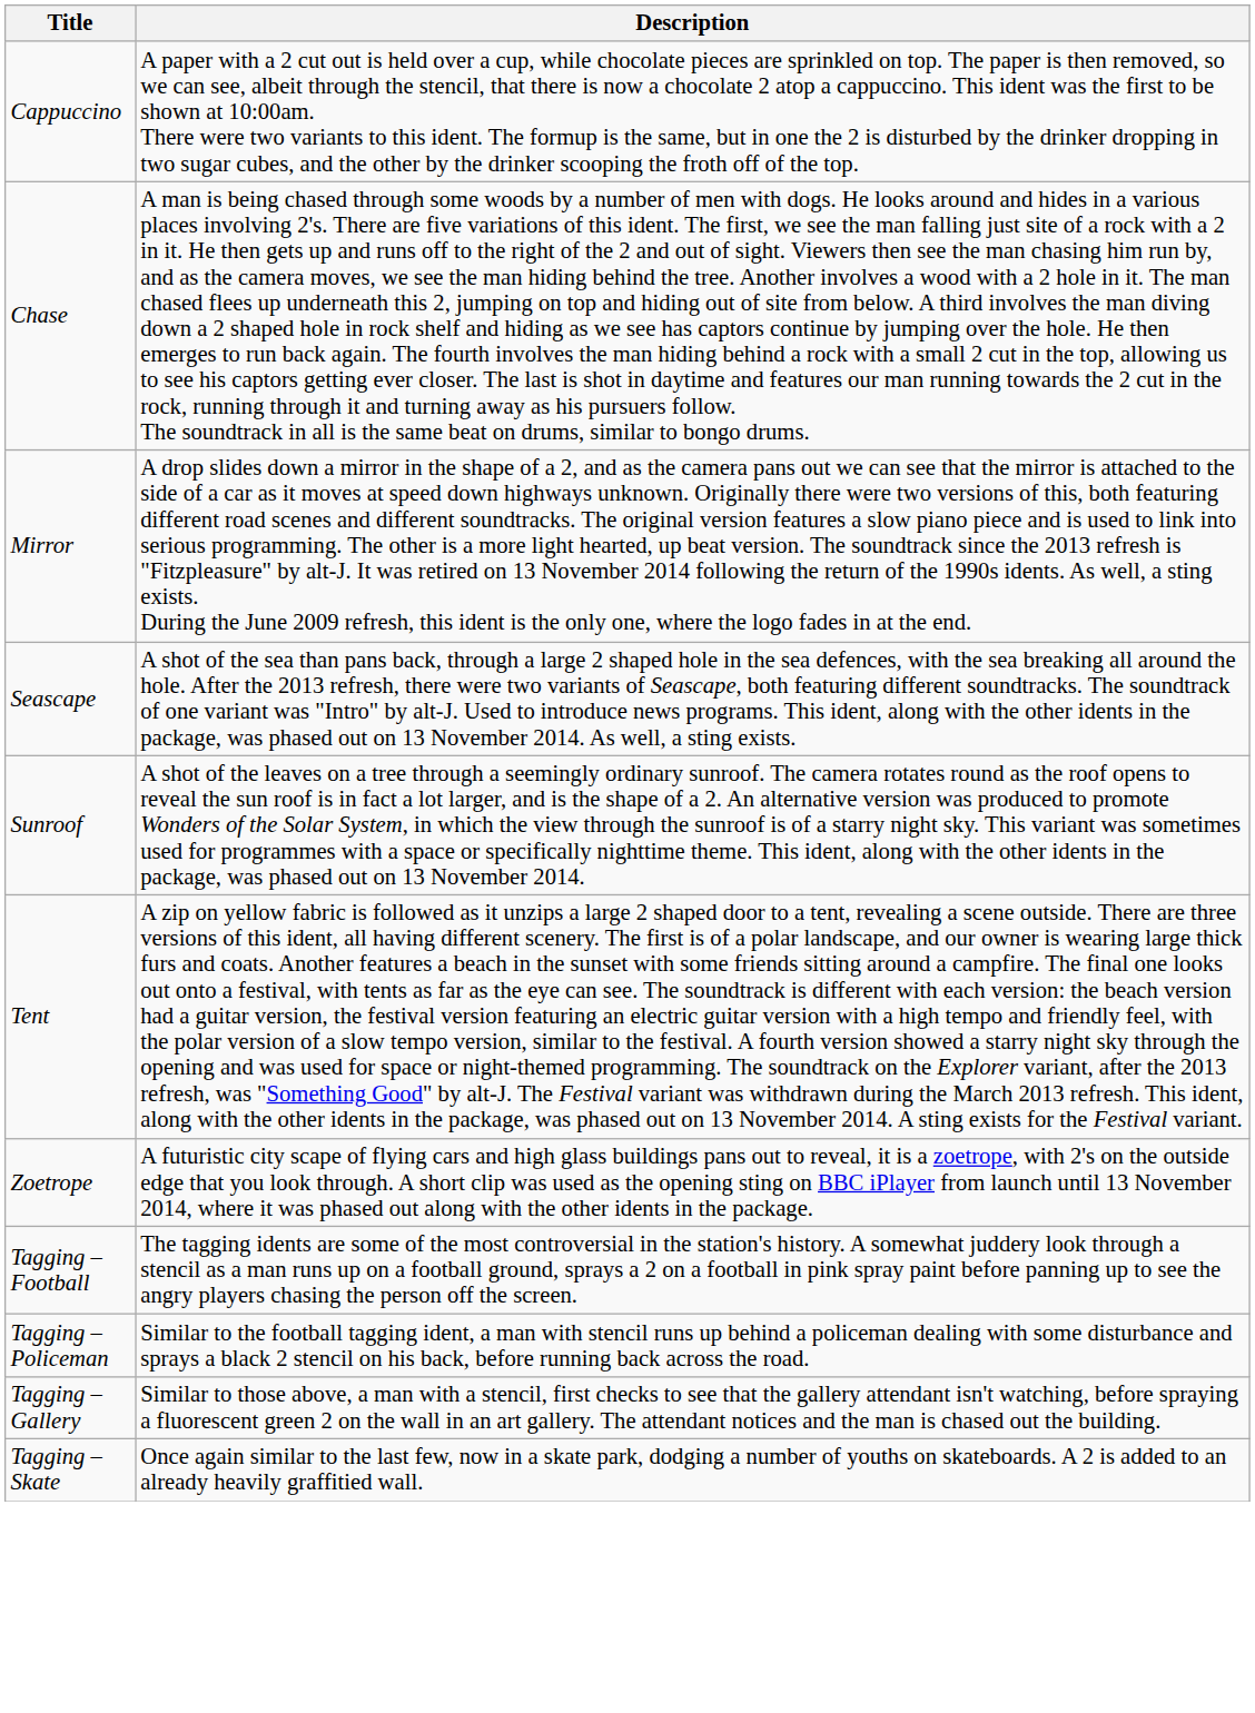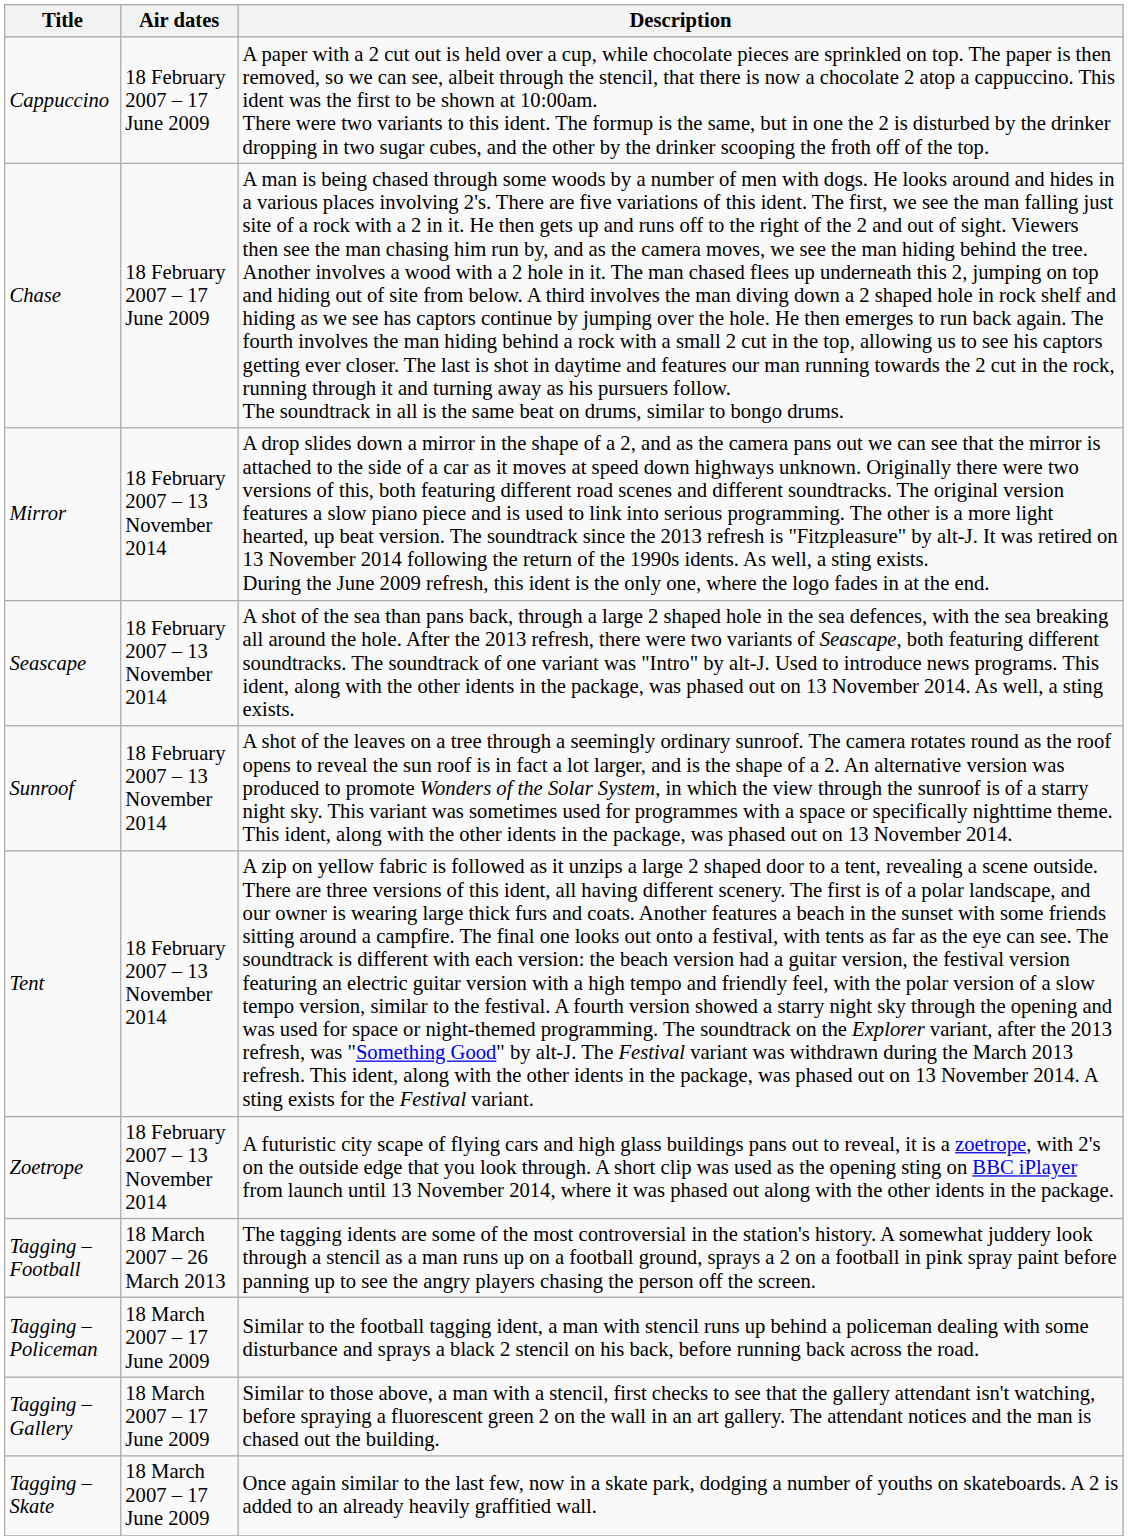 <table class="wikitable">
 <tr>
 <th>Title</th>
+<th>Air dates</th>
 <th>Description</th>
 </tr>
 <tr>
 <td><em>Cappuccino</em></td>
+<td>18 February 2007 – 17 June 2009</td>
 <td>A paper with a 2 cut out is held over a cup, while chocolate pieces are sprinkled on top. The paper is then removed, so we can see, albeit through the stencil, that there is now a chocolate 2 atop a cappuccino. This ident was the first to be shown at 10:00am.<br>There were two variants to this ident. The formup is the same, but in one the 2 is disturbed by the drinker dropping in two sugar cubes, and the other by the drinker scooping the froth off of the top.</td>
 </tr>
 <tr>
 <td><em>Chase</em></td>
+<td>18 February 2007 – 17 June 2009</td>
 <td>A man is being chased through some woods by a number of men with dogs. He looks around and hides in a various places involving 2's. There are five variations of this ident. The first, we see the man falling just site of a rock with a 2 in it. He then gets up and runs off to the right of the 2 and out of sight. Viewers then see the man chasing him run by, and as the camera moves, we see the man hiding behind the tree. Another involves a wood with a 2 hole in it. The man chased flees up underneath this 2, jumping on top and hiding out of site from below. A third involves the man diving down a 2 shaped hole in rock shelf and hiding as we see has captors continue by jumping over the hole. He then emerges to run back again. The fourth involves the man hiding behind a rock with a small 2 cut in the top, allowing us to see his captors getting ever closer. The last is shot in daytime and features our man running towards the 2 cut in the rock, running through it and turning away as his pursuers follow.<br>The soundtrack in all is the same beat on drums, similar to bongo drums.</td>
 </tr>
 <tr>
 <td><em>Mirror</em></td>
+<td>18 February 2007 – 13 November 2014</td>
 <td>A drop slides down a mirror in the shape of a 2, and as the camera pans out we can see that the mirror is attached to the side of a car as it moves at speed down highways unknown. Originally there were two versions of this, both featuring different road scenes and different soundtracks. The original version features a slow piano piece and is used to link into serious programming. The other is a more light hearted, up beat version. The soundtrack since the 2013 refresh is "Fitzpleasure" by alt-J. It was retired on 13 November 2014 following the return of the 1990s idents. As well, a sting exists.<br>During the June 2009 refresh, this ident is the only one, where the logo fades in at the end.</td>
 </tr>
 <tr>
 <td><em>Seascape</em></td>
+<td>18 February 2007 – 13 November 2014</td>
 <td>A shot of the sea than pans back, through a large 2 shaped hole in the sea defences, with the sea breaking all around the hole. After the 2013 refresh, there were two variants of <em>Seascape</em>, both featuring different soundtracks.  The soundtrack of one variant was "Intro" by alt-J. Used to introduce news programs. This ident, along with the other idents in the package, was phased out on 13 November 2014. As well, a sting exists.</td>
 </tr>
 <tr>
 <td><em>Sunroof</em></td>
+<td>18 February 2007 – 13 November 2014</td>
 <td>A shot of the leaves on a tree through a seemingly ordinary sunroof. The camera rotates round as the roof opens to reveal the sun roof is in fact a lot larger, and is the shape of a 2. An alternative version was produced to promote <em>Wonders of the Solar System</em>, in which the view through the sunroof is of a starry night sky. This variant was sometimes used for programmes with a space or specifically nighttime theme.  This ident, along with the other idents in the package, was phased out on 13 November 2014.</td>
 </tr>
 <tr>
 <td><em>Tent</em></td>
+<td>18 February 2007 – 13 November 2014</td>
 <td>A zip on yellow fabric is followed as it unzips a large 2 shaped door to a tent, revealing a scene outside. There are three versions of this ident, all having different scenery. The first is of a polar landscape, and our owner is wearing large thick furs and coats. Another features a beach in the sunset with some friends sitting around a campfire. The final one looks out onto a festival, with tents as far as the eye can see. The soundtrack is different with each version: the beach version had a guitar version, the festival version featuring an electric guitar version with a high tempo and friendly feel, with the polar version of a slow tempo version, similar to the festival. A fourth version showed a starry night sky through the opening and was used for space or night-themed programming. The soundtrack on the <em>Explorer</em> variant, after the 2013 refresh, was "<a href='#'>Something Good</a>" by alt-J. The <em>Festival</em> variant was withdrawn during the March 2013 refresh. This ident, along with the other idents in the package, was phased out on 13 November 2014. A sting exists for the <em>Festival</em> variant.</td>
 </tr>
 <tr>
 <td><em>Zoetrope</em></td>
+<td>18 February 2007 – 13 November 2014</td>
 <td>A futuristic city scape of flying cars and high glass buildings pans out to reveal, it is a <a href='#'>zoetrope</a>, with 2's on the outside edge that you look through. A short clip was used as the opening sting on <a href='#'>BBC iPlayer</a> from launch until 13 November 2014, where it was phased out along with the other idents in the package.</td>
 </tr>
 <tr>
 <td><em>Tagging – Football</em></td>
+<td>18 March 2007 – 26 March 2013</td>
 <td>The tagging idents are some of the most controversial in the station's history. A somewhat juddery look through a stencil as a man runs up on a football ground, sprays a 2 on a football in pink spray paint before panning up to see the angry players chasing the person off the screen.</td>
 </tr>
 <tr>
 <td><em>Tagging – Policeman</em></td>
+<td>18 March 2007 – 17 June 2009</td>
 <td>Similar to the football tagging ident, a man with stencil runs up behind a policeman dealing with some disturbance and sprays a black 2 stencil on his back, before running back across the road.</td>
 </tr>
 <tr>
 <td><em>Tagging – Gallery</em></td>
+<td>18 March 2007 – 17 June 2009</td>
 <td>Similar to those above, a man with a stencil, first checks to see that the gallery attendant isn't watching, before spraying a fluorescent green 2 on the wall in an art gallery. The attendant notices and the man is chased out the building.</td>
 </tr>
 <tr>
 <td><em>Tagging – Skate</em></td>
+<td>18 March 2007 – 17 June 2009</td>
 <td>Once again similar to the last few, now in a skate park, dodging a number of youths on skateboards. A 2 is added to an already heavily graffitied wall.</td>
 </tr>
 </table>
